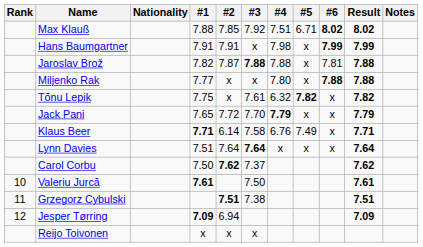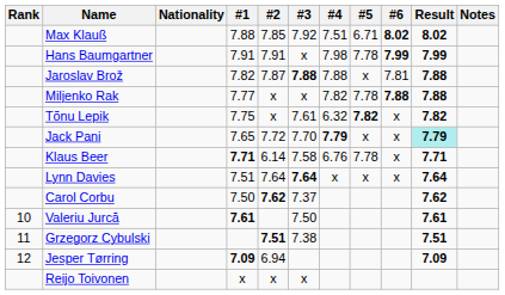 <table class="wikitable sortable" style="text-align:center">
 <tr>
 <th>Rank</th>
 <th>Name</th>
 <th>Nationality</th>
 <th>#1</th>
 <th>#2</th>
 <th>#3</th>
 <th>#4</th>
 <th>#5</th>
 <th>#6</th>
 <th>Result</th>
 <th>Notes</th>
 </tr>
 <tr>
 <td></td>
 <td align="left"><a href='#'>Max Klauß</a></td>
 <td align=left></td>
 <td>7.88</td>
 <td>7.85</td>
 <td>7.92</td>
 <td>7.51</td>
 <td>6.71</td>
 <td><strong>8.02</strong></td>
 <td><strong>8.02</strong></td>
 <td></td>
 </tr>
 <tr>
 <td></td>
 <td align="left"><a href='#'>Hans Baumgartner</a></td>
 <td align=left></td>
 <td>7.91</td>
 <td>7.91</td>
 <td>x</td>
 <td>7.98</td>
-<td>x</td>
+<td>7.78</td>
 <td><strong>7.99</strong></td>
 <td><strong>7.99</strong></td>
 <td></td>
 </tr>
 <tr>
 <td></td>
 <td align="left"><a href='#'>Jaroslav Brož</a></td>
 <td align=left></td>
 <td>7.82</td>
 <td>7.87</td>
 <td><strong>7.88</strong></td>
 <td>7.88</td>
 <td>x</td>
 <td>7.81</td>
 <td><strong>7.88</strong></td>
 <td></td>
 </tr>
 <tr>
 <td></td>
 <td align="left"><a href='#'>Miljenko Rak</a></td>
 <td align=left></td>
 <td>7.77</td>
 <td>x</td>
 <td>x</td>
-<td>7.80</td>
-<td>x</td>
+<td>7.82</td>
+<td>7.78</td>
 <td><strong>7.88</strong></td>
 <td><strong>7.88</strong></td>
 <td></td>
 </tr>
 <tr>
 <td></td>
 <td align="left"><a href='#'>Tõnu Lepik</a></td>
 <td align=left></td>
 <td>7.75</td>
 <td>x</td>
 <td>7.61</td>
 <td>6.32</td>
 <td><strong>7.82</strong></td>
 <td>x</td>
 <td><strong>7.82</strong></td>
 <td></td>
 </tr>
 <tr>
 <td></td>
 <td align="left"><a href='#'>Jack Pani</a></td>
 <td align=left></td>
 <td>7.65</td>
 <td>7.72</td>
 <td>7.70</td>
 <td><strong>7.79</strong></td>
 <td>x</td>
 <td>x</td>
-<td><strong>7.79</strong></td>
+<td style="background: paleturquoise;"><strong>7.79</strong></td>
 <td></td>
 </tr>
 <tr>
 <td></td>
 <td align="left"><a href='#'>Klaus Beer</a></td>
 <td align=left></td>
 <td><strong>7.71</strong></td>
 <td>6.14</td>
 <td>7.58</td>
 <td>6.76</td>
-<td>7.49</td>
+<td>7.78</td>
 <td>x</td>
 <td><strong>7.71</strong></td>
 <td></td>
 </tr>
 <tr>
 <td></td>
 <td align="left"><a href='#'>Lynn Davies</a></td>
 <td align=left></td>
 <td>7.51</td>
 <td>7.64</td>
 <td><strong>7.64</strong></td>
 <td>x</td>
 <td>x</td>
 <td>x</td>
 <td><strong>7.64</strong></td>
 <td></td>
 </tr>
 <tr>
 <td></td>
 <td align="left"><a href='#'>Carol Corbu</a></td>
 <td align=left></td>
 <td>7.50</td>
 <td><strong>7.62</strong></td>
 <td>7.37</td>
 <td></td>
 <td></td>
 <td></td>
 <td><strong>7.62</strong></td>
 <td></td>
 </tr>
 <tr>
 <td>10</td>
 <td align="left"><a href='#'>Valeriu Jurcă</a></td>
 <td align=left></td>
 <td><strong>7.61</strong></td>
 <td></td>
 <td>7.50</td>
 <td></td>
 <td></td>
 <td></td>
 <td><strong>7.61</strong></td>
 <td></td>
 </tr>
 <tr>
 <td>11</td>
 <td align="left"><a href='#'>Grzegorz Cybulski</a></td>
 <td align=left></td>
 <td></td>
 <td><strong>7.51</strong></td>
 <td>7.38</td>
 <td></td>
 <td></td>
 <td></td>
 <td><strong>7.51</strong></td>
 <td></td>
 </tr>
 <tr>
 <td>12</td>
 <td align="left"><a href='#'>Jesper Tørring</a></td>
 <td align=left></td>
 <td><strong>7.09</strong></td>
 <td>6.94</td>
 <td></td>
 <td></td>
 <td></td>
 <td></td>
 <td><strong>7.09</strong></td>
 <td></td>
 </tr>
 <tr>
 <td></td>
 <td align="left"><a href='#'>Reijo Toivonen</a></td>
 <td align=left></td>
 <td>x</td>
 <td>x</td>
 <td>x</td>
 <td></td>
 <td></td>
 <td></td>
 <td><strong></strong></td>
 <td></td>
 </tr>
 </table>
